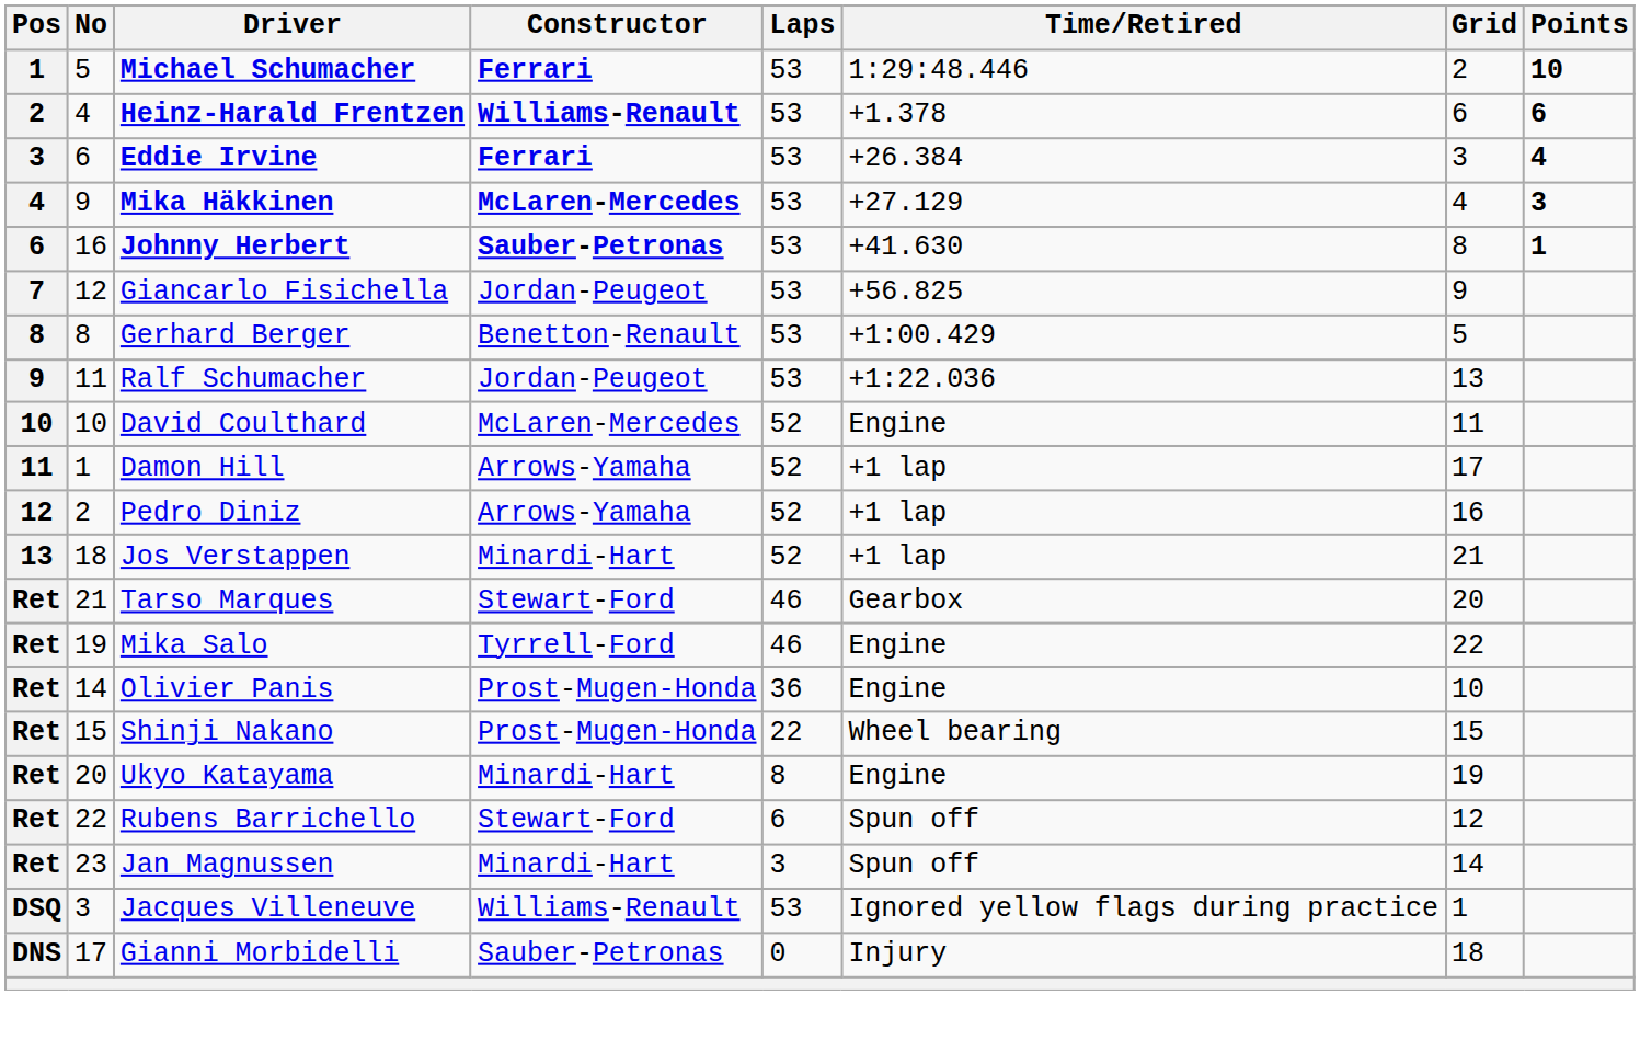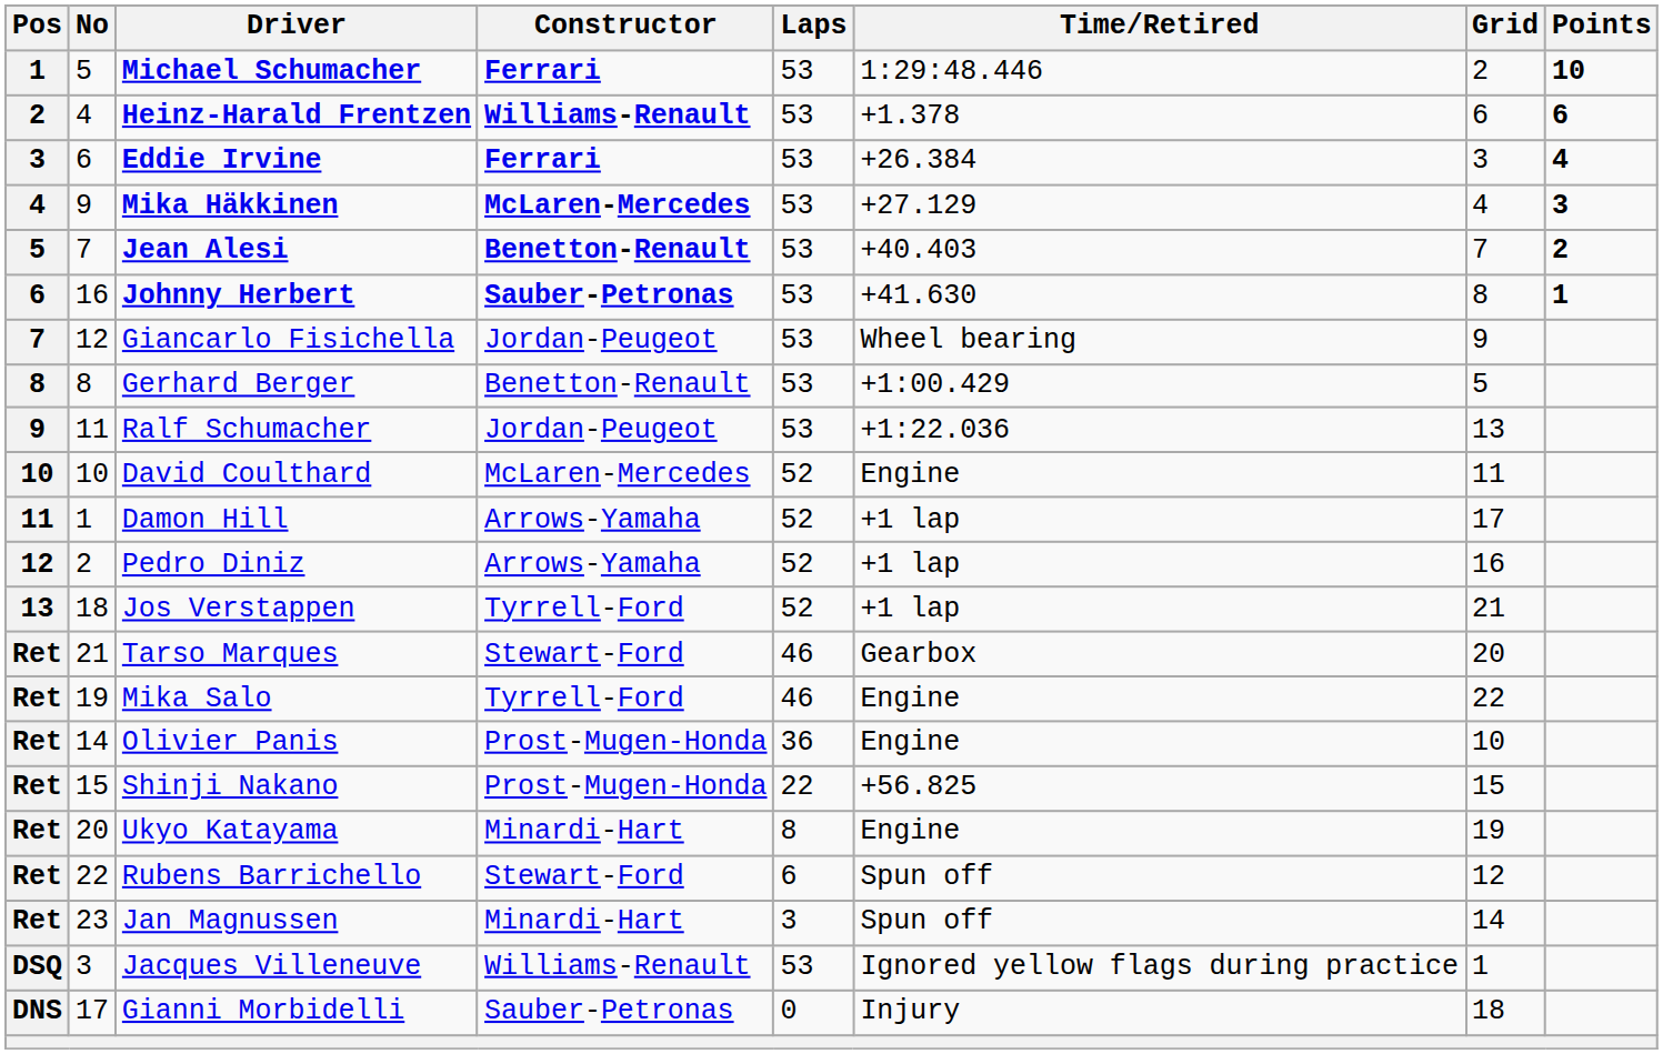 <table class="wikitable" style="font-size: 95%;">
 <tr>
 <th>Pos</th>
 <th>No</th>
 <th>Driver</th>
 <th>Constructor</th>
 <th>Laps</th>
 <th>Time/Retired</th>
 <th>Grid</th>
 <th>Points</th>
 </tr>
 <tr>
 <th>1</th>
 <td>5</td>
 <td> <strong><a href='#'>Michael Schumacher</a></strong></td>
 <td><strong><a href='#'>Ferrari</a></strong></td>
 <td>53</td>
 <td>1:29:48.446</td>
 <td>2</td>
 <td><strong>10</strong></td>
 </tr>
 <tr>
 <th>2</th>
 <td>4</td>
 <td> <strong><a href='#'>Heinz-Harald Frentzen</a></strong></td>
 <td><strong><a href='#'>Williams</a>-<a href='#'>Renault</a></strong></td>
 <td>53</td>
 <td>+1.378</td>
 <td>6</td>
 <td><strong>6</strong></td>
 </tr>
 <tr>
 <th>3</th>
 <td>6</td>
 <td> <strong><a href='#'>Eddie Irvine</a></strong></td>
 <td><strong><a href='#'>Ferrari</a></strong></td>
 <td>53</td>
 <td>+26.384</td>
 <td>3</td>
 <td><strong>4</strong></td>
 </tr>
 <tr>
 <th>4</th>
 <td>9</td>
 <td> <strong><a href='#'>Mika Häkkinen</a></strong></td>
 <td><strong><a href='#'>McLaren</a>-<a href='#'>Mercedes</a></strong></td>
 <td>53</td>
 <td>+27.129</td>
 <td>4</td>
 <td><strong>3</strong></td>
 </tr>
 <tr>
+<th>5</th>
+<td>7</td>
+<td> <strong><a href='#'>Jean Alesi</a></strong></td>
+<td><strong><a href='#'>Benetton</a>-<a href='#'>Renault</a></strong></td>
+<td>53</td>
+<td>+40.403</td>
+<td>7</td>
+<td><strong>2</strong></td>
+</tr>
+<tr>
 <th>6</th>
 <td>16</td>
 <td> <strong><a href='#'>Johnny Herbert</a></strong></td>
 <td><strong><a href='#'>Sauber</a>-<a href='#'>Petronas</a></strong></td>
 <td>53</td>
 <td>+41.630</td>
 <td>8</td>
 <td><strong>1</strong></td>
 </tr>
 <tr>
 <th>7</th>
 <td>12</td>
 <td> <a href='#'>Giancarlo Fisichella</a></td>
 <td><a href='#'>Jordan</a>-<a href='#'>Peugeot</a></td>
 <td>53</td>
-<td>+56.825</td>
+<td>Wheel bearing</td>
 <td>9</td>
 <td> </td>
 </tr>
 <tr>
 <th>8</th>
 <td>8</td>
 <td> <a href='#'>Gerhard Berger</a></td>
 <td><a href='#'>Benetton</a>-<a href='#'>Renault</a></td>
 <td>53</td>
 <td>+1:00.429</td>
 <td>5</td>
 <td> </td>
 </tr>
 <tr>
 <th>9</th>
 <td>11</td>
 <td> <a href='#'>Ralf Schumacher</a></td>
 <td><a href='#'>Jordan</a>-<a href='#'>Peugeot</a></td>
 <td>53</td>
 <td>+1:22.036</td>
 <td>13</td>
 <td> </td>
 </tr>
 <tr>
 <th>10</th>
 <td>10</td>
 <td> <a href='#'>David Coulthard</a></td>
 <td><a href='#'>McLaren</a>-<a href='#'>Mercedes</a></td>
 <td>52</td>
 <td>Engine</td>
 <td>11</td>
 <td> </td>
 </tr>
 <tr>
 <th>11</th>
 <td>1</td>
 <td> <a href='#'>Damon Hill</a></td>
 <td><a href='#'>Arrows</a>-<a href='#'>Yamaha</a></td>
 <td>52</td>
 <td>+1 lap</td>
 <td>17</td>
 <td> </td>
 </tr>
 <tr>
 <th>12</th>
 <td>2</td>
 <td> <a href='#'>Pedro Diniz</a></td>
 <td><a href='#'>Arrows</a>-<a href='#'>Yamaha</a></td>
 <td>52</td>
 <td>+1 lap</td>
 <td>16</td>
 <td> </td>
 </tr>
 <tr>
 <th>13</th>
 <td>18</td>
 <td> <a href='#'>Jos Verstappen</a></td>
-<td><a href='#'>Minardi</a>-<a href='#'>Hart</a></td>
+<td><a href='#'>Tyrrell</a>-<a href='#'>Ford</a></td>
 <td>52</td>
 <td>+1 lap</td>
 <td>21</td>
 <td> </td>
 </tr>
 <tr>
 <th>Ret</th>
 <td>21</td>
 <td> <a href='#'>Tarso Marques</a></td>
 <td><a href='#'>Stewart</a>-<a href='#'>Ford</a></td>
 <td>46</td>
 <td>Gearbox</td>
 <td>20</td>
 <td> </td>
 </tr>
 <tr>
 <th>Ret</th>
 <td>19</td>
 <td> <a href='#'>Mika Salo</a></td>
 <td><a href='#'>Tyrrell</a>-<a href='#'>Ford</a></td>
 <td>46</td>
 <td>Engine</td>
 <td>22</td>
 <td> </td>
 </tr>
 <tr>
 <th>Ret</th>
 <td>14</td>
 <td> <a href='#'>Olivier Panis</a></td>
 <td><a href='#'>Prost</a>-<a href='#'>Mugen-Honda</a></td>
 <td>36</td>
 <td>Engine</td>
 <td>10</td>
 <td> </td>
 </tr>
 <tr>
 <th>Ret</th>
 <td>15</td>
 <td> <a href='#'>Shinji Nakano</a></td>
 <td><a href='#'>Prost</a>-<a href='#'>Mugen-Honda</a></td>
 <td>22</td>
-<td>Wheel bearing</td>
+<td>+56.825</td>
 <td>15</td>
 <td> </td>
 </tr>
 <tr>
 <th>Ret</th>
 <td>20</td>
 <td> <a href='#'>Ukyo Katayama</a></td>
 <td><a href='#'>Minardi</a>-<a href='#'>Hart</a></td>
 <td>8</td>
 <td>Engine</td>
 <td>19</td>
 <td> </td>
 </tr>
 <tr>
 <th>Ret</th>
 <td>22</td>
 <td> <a href='#'>Rubens Barrichello</a></td>
 <td><a href='#'>Stewart</a>-<a href='#'>Ford</a></td>
 <td>6</td>
 <td>Spun off</td>
 <td>12</td>
 <td> </td>
 </tr>
 <tr>
 <th>Ret</th>
 <td>23</td>
 <td> <a href='#'>Jan Magnussen</a></td>
 <td><a href='#'>Minardi</a>-<a href='#'>Hart</a></td>
 <td>3</td>
 <td>Spun off</td>
 <td>14</td>
 <td> </td>
 </tr>
 <tr>
 <th>DSQ</th>
 <td>3</td>
 <td> <a href='#'>Jacques Villeneuve</a></td>
 <td><a href='#'>Williams</a>-<a href='#'>Renault</a></td>
 <td>53</td>
 <td>Ignored yellow flags during practice</td>
 <td>1</td>
 <td> </td>
 </tr>
 <tr>
 <th>DNS</th>
 <td>17</td>
 <td> <a href='#'>Gianni Morbidelli</a></td>
 <td><a href='#'>Sauber</a>-<a href='#'>Petronas</a></td>
 <td>0</td>
 <td>Injury</td>
 <td>18</td>
 <td> </td>
 </tr>
 <tr>
 <th colspan="8"></th>
 </tr>
 </table>
